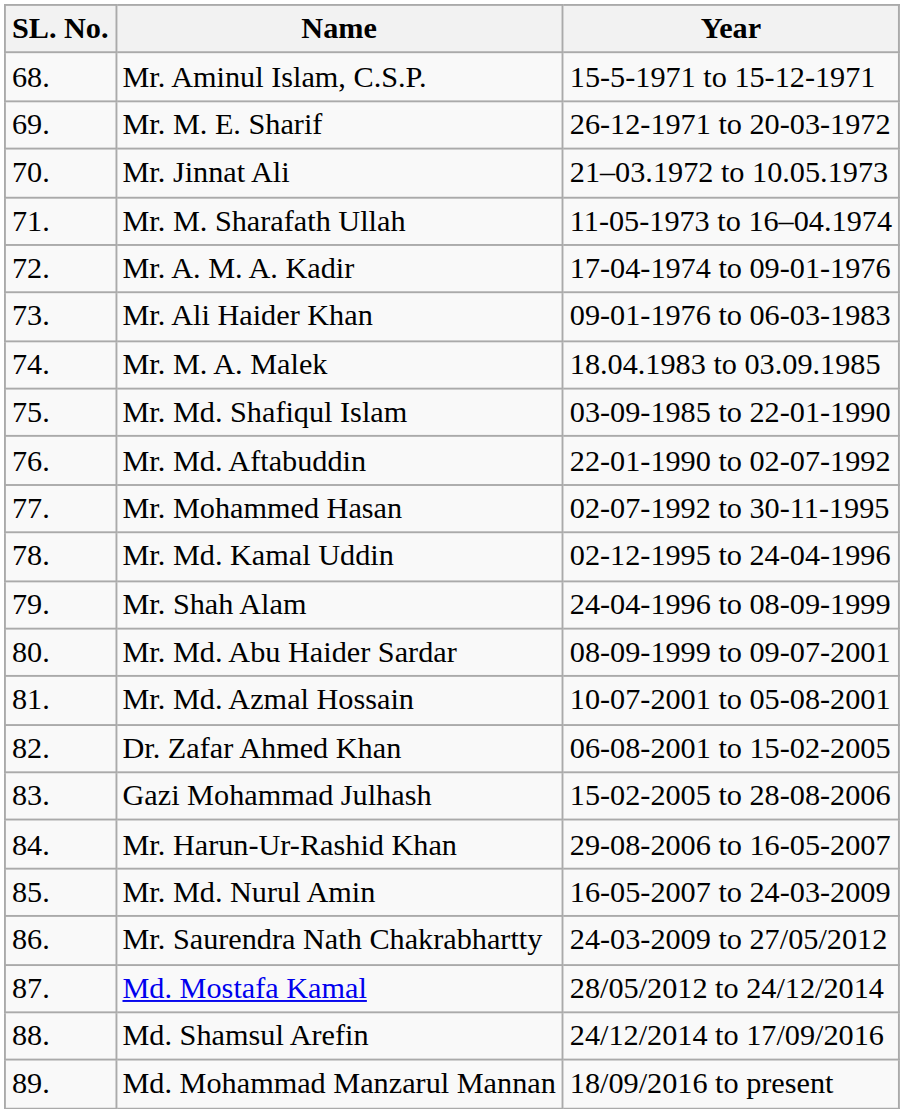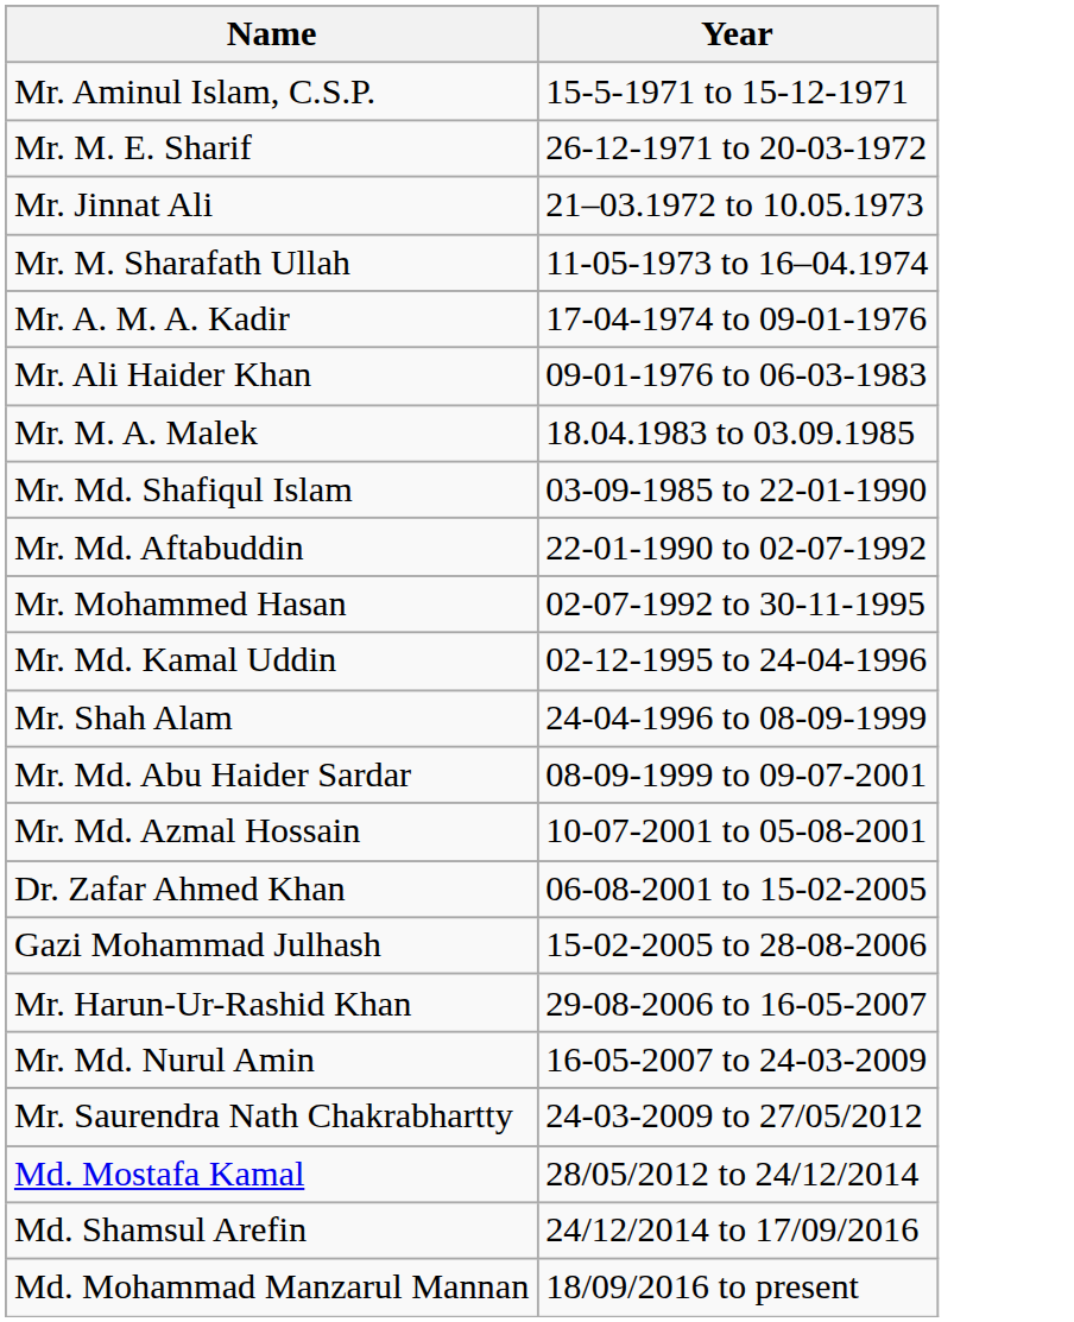 <table class="wikitable">
 <tr>
-<th>SL. No.</th>
 <th>Name</th>
 <th>Year</th>
 </tr>
 <tr>
-<td>68.</td>
 <td>Mr. Aminul Islam, C.S.P.</td>
 <td>15-5-1971 to 15-12-1971</td>
 </tr>
 <tr>
-<td>69.</td>
 <td>Mr. M. E. Sharif</td>
 <td>26-12-1971 to 20-03-1972</td>
 </tr>
 <tr>
-<td>70.</td>
 <td>Mr. Jinnat Ali</td>
 <td>21–03.1972 to 10.05.1973</td>
 </tr>
 <tr>
-<td>71.</td>
 <td>Mr. M. Sharafath Ullah</td>
 <td>11-05-1973 to 16–04.1974</td>
 </tr>
 <tr>
-<td>72.</td>
 <td>Mr. A. M. A. Kadir</td>
 <td>17-04-1974 to 09-01-1976</td>
 </tr>
 <tr>
-<td>73.</td>
 <td>Mr. Ali Haider Khan</td>
 <td>09-01-1976 to 06-03-1983</td>
 </tr>
 <tr>
-<td>74.</td>
 <td>Mr. M. A. Malek</td>
 <td>18.04.1983 to 03.09.1985</td>
 </tr>
 <tr>
-<td>75.</td>
 <td>Mr. Md. Shafiqul Islam</td>
 <td>03-09-1985 to 22-01-1990</td>
 </tr>
 <tr>
-<td>76.</td>
 <td>Mr. Md. Aftabuddin</td>
 <td>22-01-1990 to 02-07-1992</td>
 </tr>
 <tr>
-<td>77.</td>
 <td>Mr. Mohammed Hasan</td>
 <td>02-07-1992 to 30-11-1995</td>
 </tr>
 <tr>
-<td>78.</td>
 <td>Mr. Md. Kamal Uddin</td>
 <td>02-12-1995 to 24-04-1996</td>
 </tr>
 <tr>
-<td>79.</td>
 <td>Mr. Shah Alam</td>
 <td>24-04-1996 to 08-09-1999</td>
 </tr>
 <tr>
-<td>80.</td>
 <td>Mr. Md. Abu Haider Sardar</td>
 <td>08-09-1999 to 09-07-2001</td>
 </tr>
 <tr>
-<td>81.</td>
 <td>Mr. Md. Azmal Hossain</td>
 <td>10-07-2001 to 05-08-2001</td>
 </tr>
 <tr>
-<td>82.</td>
 <td>Dr. Zafar Ahmed Khan</td>
 <td>06-08-2001 to 15-02-2005</td>
 </tr>
 <tr>
-<td>83.</td>
 <td>Gazi Mohammad Julhash</td>
 <td>15-02-2005 to 28-08-2006</td>
 </tr>
 <tr>
-<td>84.</td>
 <td>Mr. Harun-Ur-Rashid Khan</td>
 <td>29-08-2006 to 16-05-2007</td>
 </tr>
 <tr>
-<td>85.</td>
 <td>Mr. Md. Nurul Amin</td>
 <td>16-05-2007 to 24-03-2009</td>
 </tr>
 <tr>
-<td>86.</td>
 <td>Mr. Saurendra Nath Chakrabhartty</td>
 <td>24-03-2009 to 27/05/2012</td>
 </tr>
 <tr>
-<td>87.</td>
 <td><a href='#'>Md. Mostafa Kamal</a></td>
 <td>28/05/2012 to 24/12/2014</td>
 </tr>
 <tr>
-<td>88.</td>
 <td>Md. Shamsul Arefin</td>
 <td>24/12/2014 to 17/09/2016</td>
 </tr>
 <tr>
-<td>89.</td>
 <td>Md. Mohammad Manzarul Mannan</td>
 <td>18/09/2016 to present</td>
 </tr>
 </table>
